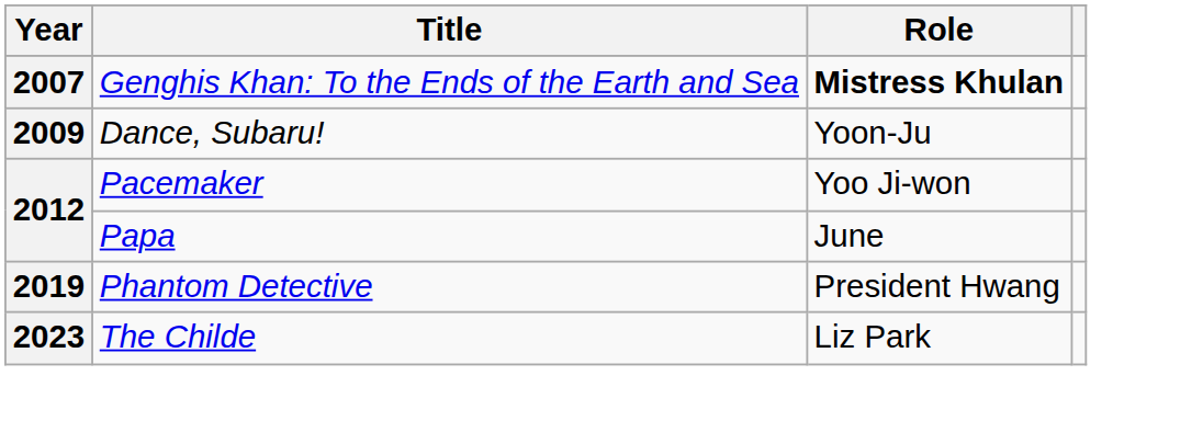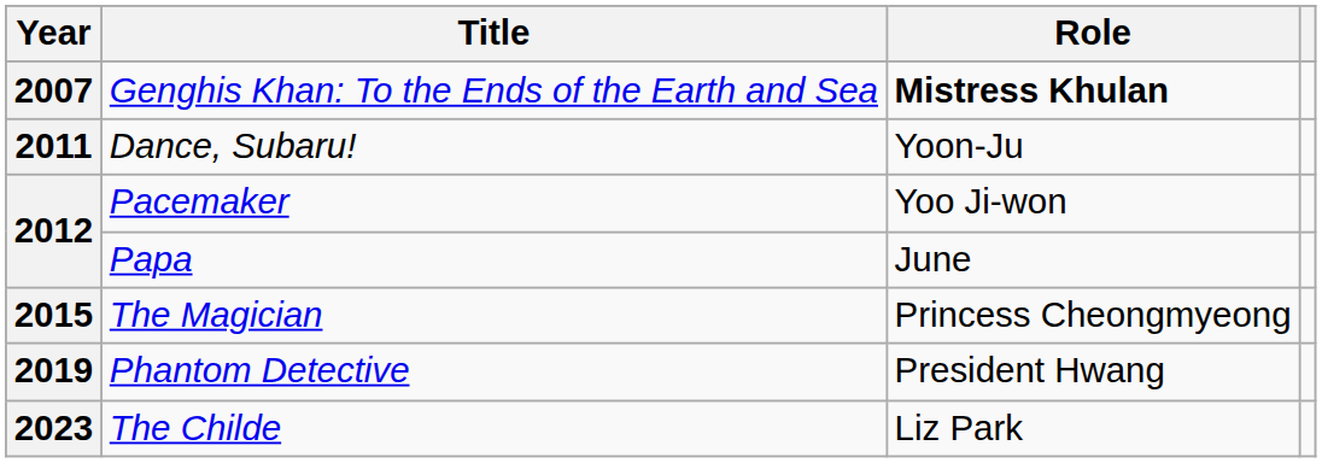 <table class="wikitable plainrowheaders sortable">
 <tr>
 <th scope="col">Year</th>
 <th scope="col">Title</th>
 <th scope="col">Role</th>
 <th scope="col" class="unsortable"></th>
 </tr>
 <tr>
 <th scope="row">2007</th>
 <td><em><a href='#'>Genghis Khan: To the Ends of the Earth and Sea</a></em></td>
 <td><strong>Mistress Khulan</strong></td>
 <td style="text-align:center"></td>
 </tr>
 <tr>
-<th scope="row">2009</th>
+<th scope="row">2011</th>
 <td><em>Dance, Subaru! </em></td>
 <td>Yoon-Ju</td>
 <td style="text-align:center"></td>
 </tr>
 <tr>
 <th scope="row" rowspan="2">2012</th>
 <td><em><a href='#'>Pacemaker</a></em></td>
 <td>Yoo Ji-won</td>
 <td style="text-align:center"></td>
 </tr>
 <tr>
 <td><em><a href='#'>Papa</a></em></td>
 <td>June</td>
 <td style="text-align:center"></td>
 </tr>
 <tr>
+<th scope="row">2015</th>
+<td><em><a href='#'>The Magician</a></em></td>
+<td>Princess Cheongmyeong</td>
+<td style="text-align:center"></td>
+</tr>
+<tr>
 <th scope="row">2019</th>
 <td><em><a href='#'>Phantom Detective</a></em></td>
 <td>President Hwang</td>
 <td style="text-align:center"></td>
 </tr>
 <tr>
 <th scope="row">2023</th>
 <td><em><a href='#'>The Childe</a></em></td>
 <td>Liz Park</td>
 <td style="text-align:center"></td>
 </tr>
 </table>
